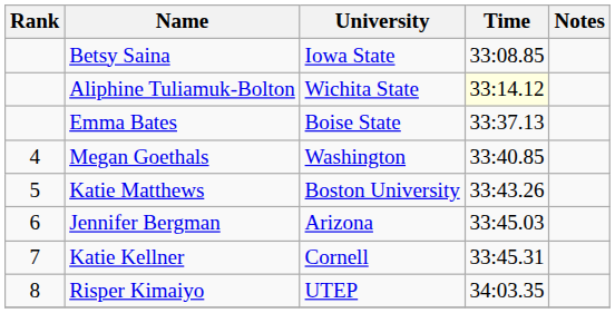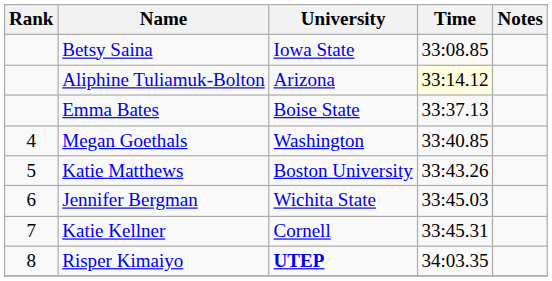 <table class="wikitable sortable" style="text-align:center">
 <tr>
 <th>Rank</th>
 <th>Name</th>
 <th>University</th>
 <th>Time</th>
 <th>Notes</th>
 </tr>
 <tr>
 <td></td>
 <td align=left><a href='#'>Betsy Saina</a> </td>
 <td align=left><a href='#'>Iowa State</a></td>
 <td>33:08.85</td>
 <td></td>
 </tr>
 <tr>
 <td></td>
 <td align=left><a href='#'>Aliphine Tuliamuk-Bolton</a></td>
-<td align=left><a href='#'>Wichita State</a></td>
+<td align=left><a href='#'>Arizona</a></td>
 <td style="background: lightyellow;">33:14.12</td>
 <td></td>
 </tr>
 <tr>
 <td></td>
 <td align=left><a href='#'>Emma Bates</a></td>
 <td align=left><a href='#'>Boise State</a></td>
 <td>33:37.13</td>
 <td></td>
 </tr>
 <tr>
 <td>4</td>
 <td align=left><a href='#'>Megan Goethals</a></td>
 <td align=left><a href='#'>Washington</a></td>
 <td>33:40.85</td>
 <td></td>
 </tr>
 <tr>
 <td>5</td>
 <td align=left><a href='#'>Katie Matthews</a></td>
 <td align=left><a href='#'>Boston University</a></td>
 <td>33:43.26</td>
 <td></td>
 </tr>
 <tr>
 <td>6</td>
 <td align=left><a href='#'>Jennifer Bergman</a></td>
-<td align=left><a href='#'>Arizona</a></td>
+<td align=left><a href='#'>Wichita State</a></td>
 <td>33:45.03</td>
 <td></td>
 </tr>
 <tr>
 <td>7</td>
 <td align=left><a href='#'>Katie Kellner</a></td>
 <td align=left><a href='#'>Cornell</a></td>
 <td>33:45.31</td>
 <td></td>
 </tr>
 <tr>
 <td>8</td>
 <td align=left><a href='#'>Risper Kimaiyo</a> </td>
-<td align=left><a href='#'>UTEP</a></td>
+<td align=left><strong><a href='#'>UTEP</a></strong></td>
 <td>34:03.35</td>
 <td></td>
 </tr>
 <tr>
 </tr>
 </table>
